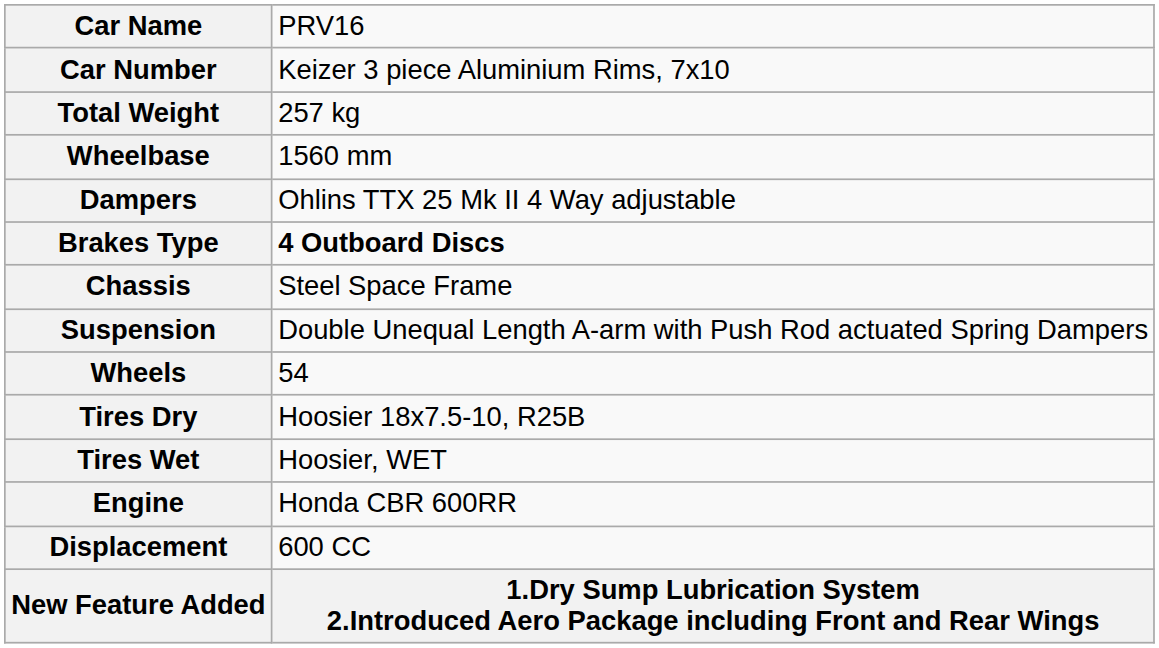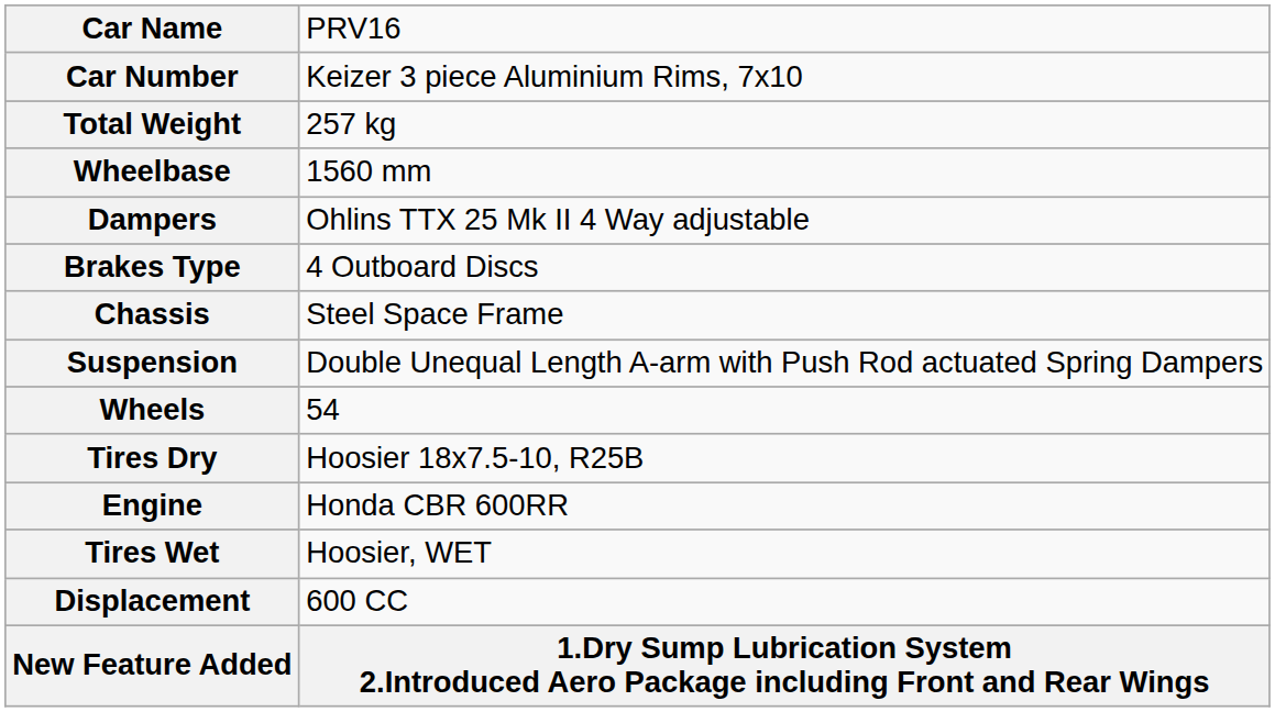 <table class="wikitable">
 <tr style="vertical-align: top">
 <th>Car Name</th>
 <td>PRV16</td>
 </tr>
 <tr style="vertical-align: top">
 <th>Car Number</th>
 <td>Keizer 3 piece Aluminium Rims, 7x10</td>
 </tr>
 <tr style="vertical-align: top">
 <th>Total Weight</th>
 <td>257 kg</td>
 </tr>
 <tr style="vertical-align: top">
 <th>Wheelbase</th>
 <td>1560 mm</td>
 </tr>
 <tr style="vertical-align: top">
 <th>Dampers</th>
 <td>Ohlins TTX 25 Mk II 4 Way adjustable</td>
 </tr>
 <tr style="vertical-align: top">
 <th>Brakes Type</th>
-<td><strong>4 Outboard Discs</strong></td>
+<td>4 Outboard Discs</td>
 </tr>
 <tr style="vertical-align: top">
 <th>Chassis</th>
 <td>Steel Space Frame</td>
 </tr>
 <tr style="vertical-align: top">
 <th>Suspension</th>
 <td>Double Unequal Length A-arm with Push Rod actuated Spring Dampers</td>
 </tr>
 <tr style="vertical-align: top">
 <th>Wheels</th>
 <td>54</td>
 </tr>
 <tr style="vertical-align: top">
 <th>Tires Dry</th>
 <td>Hoosier 18x7.5-10, R25B</td>
 </tr>
 <tr style="vertical-align: top">
+<th>Engine</th>
+<td>Honda CBR 600RR</td>
+</tr>
+<tr style="vertical-align: top">
 <th>Tires Wet</th>
 <td>Hoosier, WET</td>
-</tr>
-<tr style="vertical-align: top">
-<th>Engine</th>
-<td>Honda CBR 600RR</td>
 </tr>
 <tr>
 <th>Displacement</th>
 <td>600 CC</td>
 </tr>
 <tr>
 <th>New Feature Added</th>
 <th>1.Dry Sump Lubrication System<br>2.Introduced Aero Package including Front and Rear Wings</th>
 </tr>
 </table>
